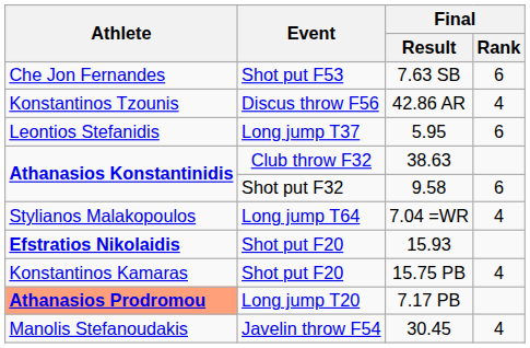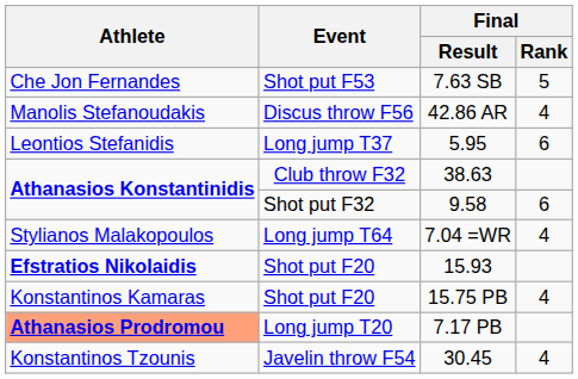 <table class=wikitable style="font-size:90%">
 <tr>
 <th rowspan="2">Athlete</th>
 <th rowspan="2">Event</th>
 <th colspan="2">Final</th>
 </tr>
 <tr>
 <th>Result</th>
 <th>Rank</th>
 </tr>
 <tr align=center>
 <td align=left><a href='#'>Che Jon Fernandes</a></td>
 <td align=left><a href='#'>Shot put F53</a></td>
 <td>7.63 SB</td>
-<td>6</td>
+<td>5</td>
 </tr>
 <tr align=center>
-<td align=left><a href='#'>Konstantinos Tzounis</a></td>
+<td align=left><a href='#'>Manolis Stefanoudakis</a></td>
 <td align=left><a href='#'>Discus throw F56</a></td>
 <td>42.86 AR</td>
 <td>4</td>
 </tr>
 <tr align=center>
 <td align=left><a href='#'>Leontios Stefanidis</a></td>
 <td align=left><a href='#'>Long jump T37</a></td>
 <td>5.95</td>
 <td>6</td>
 </tr>
 <tr align=center>
 <td rowspan=2><strong><a href='#'>Athanasios Konstantinidis</a></strong></td>
 <td><a href='#'>Club throw F32</a></td>
 <td>38.63</td>
 <td></td>
 </tr>
 <tr>
 <td align=left>Shot put F32</td>
 <td align=center>9.58</td>
 <td align=center>6</td>
 </tr>
 <tr align=center>
 <td align=left><a href='#'>Stylianos Malakopoulos</a></td>
 <td align=left><a href='#'>Long jump T64</a></td>
 <td>7.04 =WR</td>
 <td>4</td>
 </tr>
 <tr align=center>
 <td align=left><strong><a href='#'>Efstratios Nikolaidis</a></strong></td>
 <td align=left><a href='#'>Shot put F20</a></td>
 <td>15.93</td>
 <td></td>
 </tr>
 <tr align=center>
 <td align=left><a href='#'>Konstantinos Kamaras</a></td>
 <td align=left><a href='#'>Shot put F20</a></td>
 <td>15.75 PB</td>
 <td>4</td>
 </tr>
 <tr align=center>
 <td align=left style="background: lightsalmon;"><strong><a href='#'>Athanasios Prodromou</a></strong></td>
 <td align=left><a href='#'>Long jump T20</a></td>
 <td>7.17 PB</td>
 <td></td>
 </tr>
 <tr align=center>
-<td align=left><a href='#'>Manolis Stefanoudakis</a></td>
+<td align=left><a href='#'>Konstantinos Tzounis</a></td>
 <td align=left><a href='#'>Javelin throw F54</a></td>
 <td>30.45</td>
 <td>4</td>
 </tr>
 </table>
